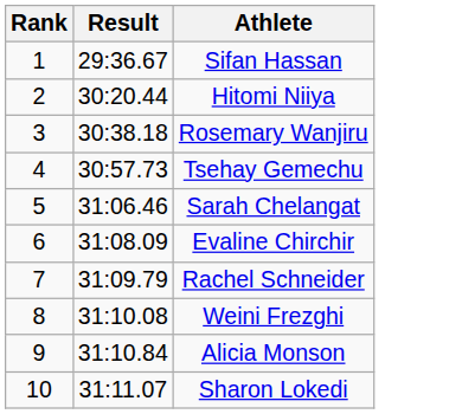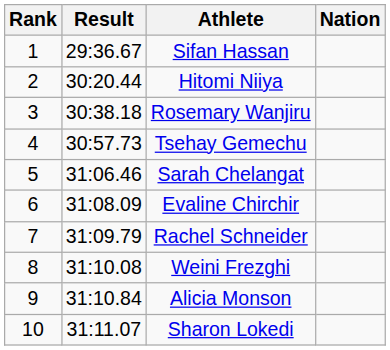 <table class="wikitable" style="text-align:center">
 <tr>
 <th>Rank</th>
 <th>Result</th>
 <th>Athlete</th>
+<th>Nation</th>
 </tr>
 <tr>
 <td>1</td>
 <td>29:36.67</td>
 <td><a href='#'>Sifan Hassan</a></td>
+<td align=left></td>
 </tr>
 <tr>
 <td>2</td>
 <td>30:20.44</td>
 <td><a href='#'>Hitomi Niiya</a></td>
+<td align=left></td>
 </tr>
 <tr>
 <td>3</td>
 <td>30:38.18</td>
 <td><a href='#'>Rosemary Wanjiru</a></td>
+<td align=left></td>
 </tr>
 <tr>
 <td>4</td>
 <td>30:57.73</td>
 <td><a href='#'>Tsehay Gemechu</a></td>
+<td align=left></td>
 </tr>
 <tr>
 <td>5</td>
 <td>31:06.46</td>
 <td><a href='#'>Sarah Chelangat</a></td>
+<td align=left></td>
 </tr>
 <tr>
 <td>6</td>
 <td>31:08.09</td>
 <td><a href='#'>Evaline Chirchir</a></td>
+<td align=left></td>
 </tr>
 <tr>
 <td>7</td>
 <td>31:09.79</td>
 <td><a href='#'>Rachel Schneider</a></td>
+<td align=left></td>
 </tr>
 <tr>
 <td>8</td>
 <td>31:10.08</td>
 <td><a href='#'>Weini Frezghi</a></td>
+<td align=left></td>
 </tr>
 <tr>
 <td>9</td>
 <td>31:10.84</td>
 <td><a href='#'>Alicia Monson</a></td>
+<td align=left></td>
 </tr>
 <tr>
 <td>10</td>
 <td>31:11.07</td>
 <td><a href='#'>Sharon Lokedi</a></td>
+<td align=left></td>
 </tr>
 </table>
